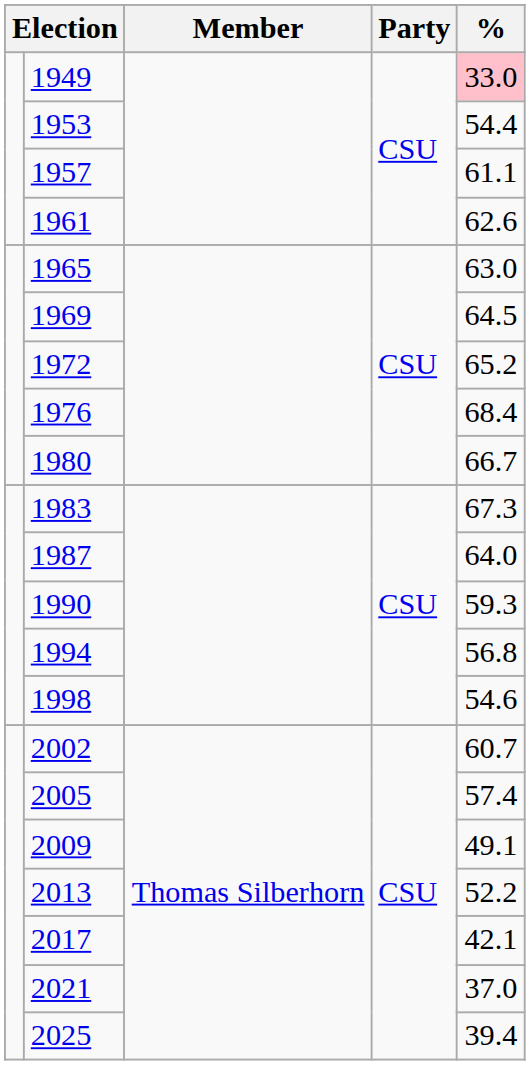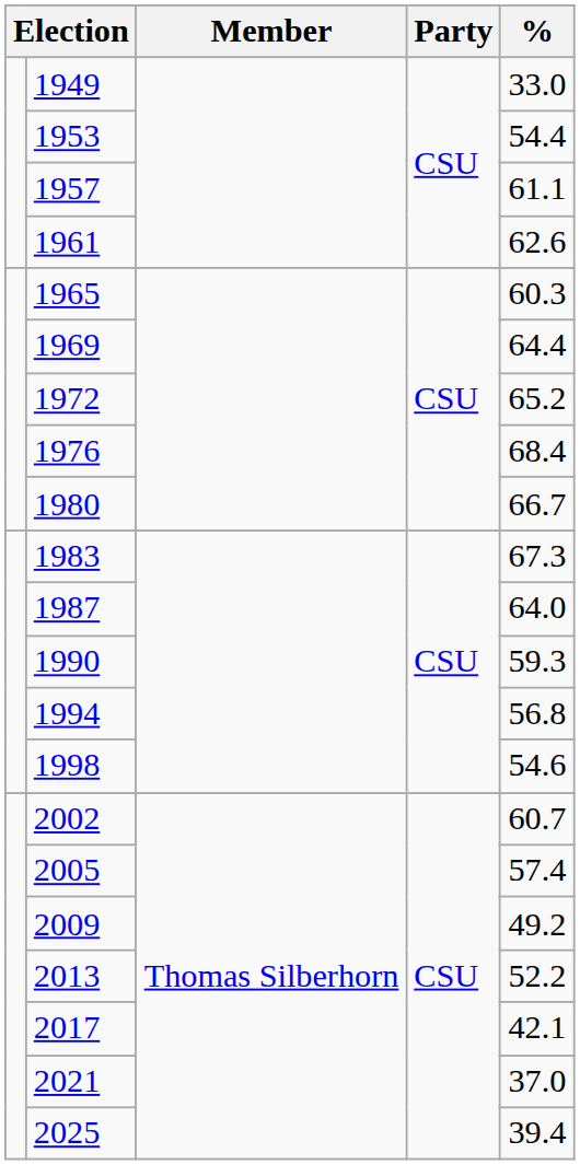 <table class=wikitable>
 <tr>
 <th colspan=2>Election</th>
 <th>Member</th>
 <th>Party</th>
 <th>%</th>
 </tr>
 <tr>
 <td rowspan=4 bgcolor=></td>
 <td><a href='#'>1949</a></td>
 <td rowspan=4></td>
 <td rowspan=4><a href='#'>CSU</a></td>
-<td align=right style="background: pink;">33.0</td>
+<td align=right>33.0</td>
 </tr>
 <tr>
 <td><a href='#'>1953</a></td>
 <td align=right>54.4</td>
 </tr>
 <tr>
 <td><a href='#'>1957</a></td>
 <td align=right>61.1</td>
 </tr>
 <tr>
 <td><a href='#'>1961</a></td>
 <td align=right>62.6</td>
 </tr>
 <tr>
 <td rowspan=5 bgcolor=></td>
 <td><a href='#'>1965</a></td>
 <td rowspan=5></td>
 <td rowspan=5><a href='#'>CSU</a></td>
-<td align=right>63.0</td>
+<td align=right>60.3</td>
 </tr>
 <tr>
 <td><a href='#'>1969</a></td>
-<td align=right>64.5</td>
+<td align=right>64.4</td>
 </tr>
 <tr>
 <td><a href='#'>1972</a></td>
 <td align=right>65.2</td>
 </tr>
 <tr>
 <td><a href='#'>1976</a></td>
 <td align=right>68.4</td>
 </tr>
 <tr>
 <td><a href='#'>1980</a></td>
 <td align=right>66.7</td>
 </tr>
 <tr>
 <td rowspan=5 bgcolor=></td>
 <td><a href='#'>1983</a></td>
 <td rowspan=5></td>
 <td rowspan=5><a href='#'>CSU</a></td>
 <td align=right>67.3</td>
 </tr>
 <tr>
 <td><a href='#'>1987</a></td>
 <td align=right>64.0</td>
 </tr>
 <tr>
 <td><a href='#'>1990</a></td>
 <td align=right>59.3</td>
 </tr>
 <tr>
 <td><a href='#'>1994</a></td>
 <td align=right>56.8</td>
 </tr>
 <tr>
 <td><a href='#'>1998</a></td>
 <td align=right>54.6</td>
 </tr>
 <tr>
 <td rowspan=7 bgcolor=></td>
 <td><a href='#'>2002</a></td>
 <td rowspan=7><a href='#'>Thomas Silberhorn</a></td>
 <td rowspan=7><a href='#'>CSU</a></td>
 <td align=right>60.7</td>
 </tr>
 <tr>
 <td><a href='#'>2005</a></td>
 <td align=right>57.4</td>
 </tr>
 <tr>
 <td><a href='#'>2009</a></td>
-<td align=right>49.1</td>
+<td align=right>49.2</td>
 </tr>
 <tr>
 <td><a href='#'>2013</a></td>
 <td align=right>52.2</td>
 </tr>
 <tr>
 <td><a href='#'>2017</a></td>
 <td align=right>42.1</td>
 </tr>
 <tr>
 <td><a href='#'>2021</a></td>
 <td align=right>37.0</td>
 </tr>
 <tr>
 <td><a href='#'>2025</a></td>
 <td align=right>39.4</td>
 </tr>
 </table>
